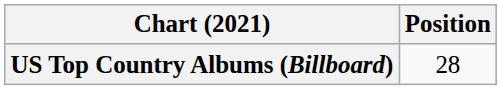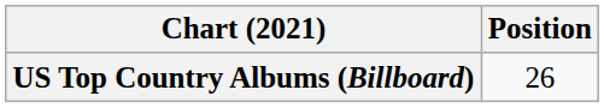 <table class="wikitable plainrowheaders" style="text-align:center">
 <tr>
 <th scope="col">Chart (2021)</th>
 <th scope="col">Position</th>
 </tr>
 <tr>
 <th scope="row">US Top Country Albums (<em>Billboard</em>)</th>
-<td>28</td>
+<td>26</td>
 </tr>
 </table>
